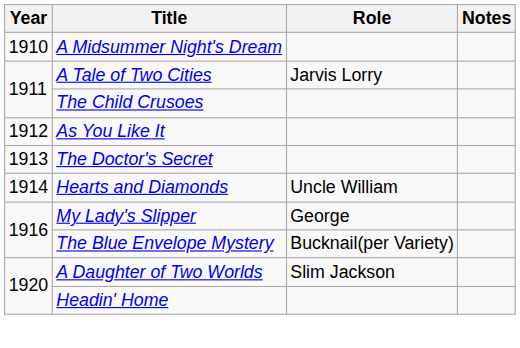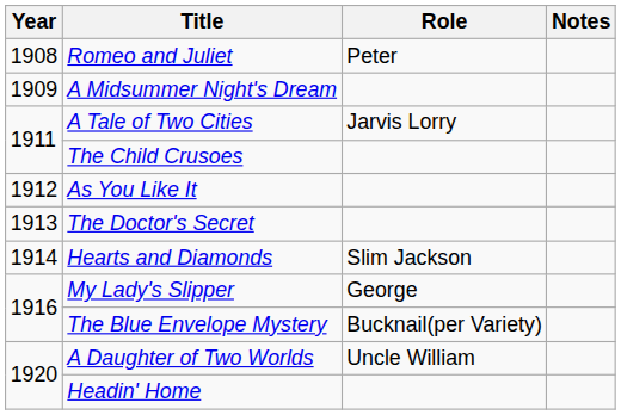 <table class="wikitable sortable">
 <tr>
 <th>Year</th>
 <th>Title</th>
 <th>Role</th>
 <th class="unsortable">Notes</th>
 </tr>
 <tr>
-<td>1910</td>
+<td>1908</td>
+<td><em><a href='#'>Romeo and Juliet</a></em></td>
+<td>Peter</td>
+<td></td>
+</tr>
+<tr>
+<td>1909</td>
 <td><em><a href='#'>A Midsummer Night's Dream</a></em></td>
 <td></td>
 <td></td>
 </tr>
 <tr>
 <td rowspan=2>1911</td>
 <td><em><a href='#'>A Tale of Two Cities</a></em></td>
 <td>Jarvis Lorry</td>
 <td></td>
 </tr>
 <tr>
 <td><em><a href='#'>The Child Crusoes</a></em></td>
 <td></td>
 <td></td>
 </tr>
 <tr>
 <td>1912</td>
 <td><em><a href='#'>As You Like It</a></em></td>
 <td></td>
 <td></td>
 </tr>
 <tr>
 <td>1913</td>
 <td><em><a href='#'>The Doctor's Secret</a></em></td>
 <td></td>
 <td></td>
 </tr>
 <tr>
 <td>1914</td>
 <td><em><a href='#'>Hearts and Diamonds</a></em></td>
-<td>Uncle William</td>
+<td>Slim Jackson</td>
 <td></td>
 </tr>
 <tr>
 <td rowspan=2>1916</td>
 <td><em><a href='#'>My Lady's Slipper</a></em></td>
 <td>George</td>
 <td></td>
 </tr>
 <tr>
 <td><em><a href='#'>The Blue Envelope Mystery</a></em></td>
 <td>Bucknail(per Variety)</td>
 <td></td>
 </tr>
 <tr>
 <td rowspan=2>1920</td>
 <td><em><a href='#'>A Daughter of Two Worlds</a></em></td>
-<td>Slim Jackson</td>
+<td>Uncle William</td>
 <td></td>
 </tr>
 <tr>
 <td><em><a href='#'>Headin' Home</a></em></td>
 <td></td>
 <td></td>
 </tr>
 </table>
